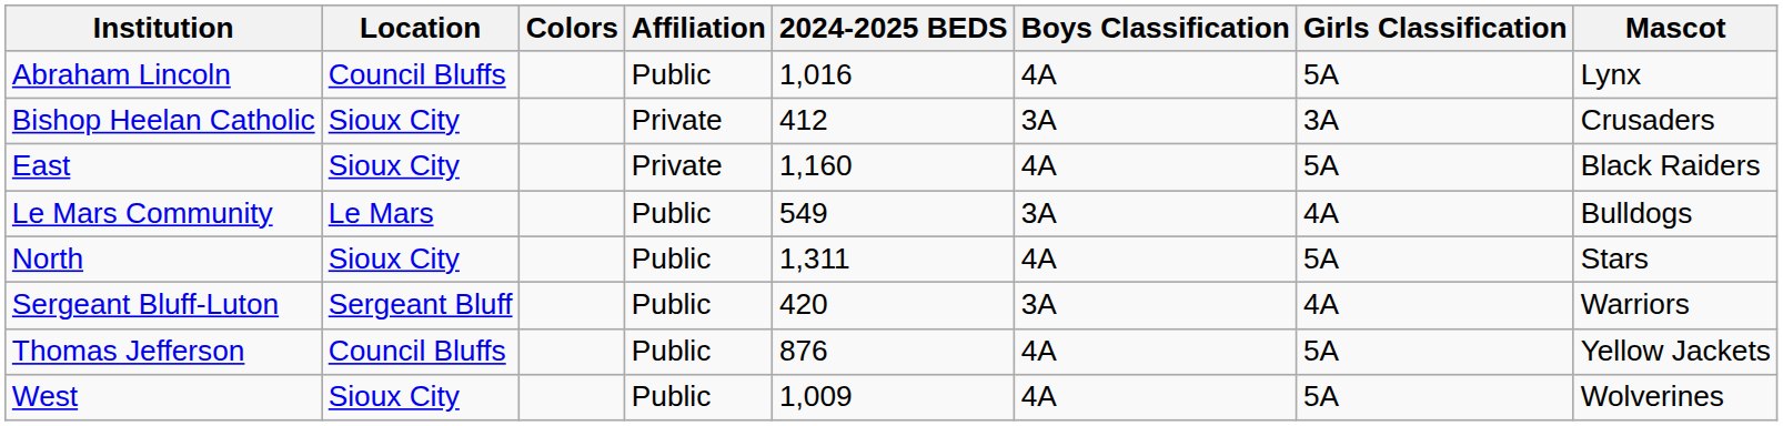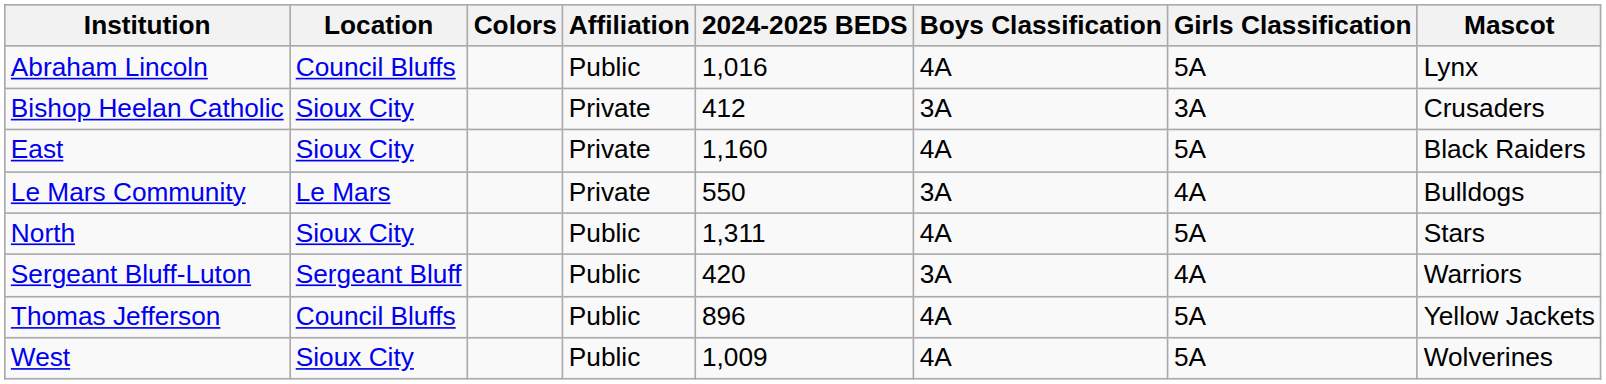 <table class="wikitable sortable">
 <tr>
 <th>Institution</th>
 <th>Location</th>
 <th>Colors</th>
 <th>Affiliation</th>
 <th>2024-2025 BEDS</th>
 <th>Boys Classification</th>
 <th>Girls Classification</th>
 <th>Mascot</th>
 </tr>
 <tr>
 <td><a href='#'>Abraham Lincoln</a></td>
 <td><a href='#'>Council Bluffs</a></td>
 <td>  </td>
 <td>Public</td>
 <td>1,016</td>
 <td>4A</td>
 <td>5A</td>
 <td>Lynx</td>
 </tr>
 <tr>
 <td><a href='#'>Bishop Heelan Catholic</a></td>
 <td><a href='#'>Sioux City</a></td>
 <td> </td>
 <td>Private</td>
 <td>412</td>
 <td>3A</td>
 <td>3A</td>
 <td>Crusaders</td>
 </tr>
 <tr>
 <td><a href='#'>East</a></td>
 <td><a href='#'>Sioux City</a></td>
 <td> </td>
 <td>Private</td>
 <td>1,160</td>
 <td>4A</td>
 <td>5A</td>
 <td>Black Raiders</td>
 </tr>
 <tr>
 <td><a href='#'>Le Mars Community</a></td>
 <td><a href='#'>Le Mars</a></td>
 <td> </td>
-<td>Public</td>
-<td>549</td>
+<td>Private</td>
+<td>550</td>
 <td>3A</td>
 <td>4A</td>
 <td>Bulldogs</td>
 </tr>
 <tr>
 <td><a href='#'>North</a></td>
 <td><a href='#'>Sioux City</a></td>
 <td>  </td>
 <td>Public</td>
 <td>1,311</td>
 <td>4A</td>
 <td>5A</td>
 <td>Stars</td>
 </tr>
 <tr>
 <td><a href='#'>Sergeant Bluff-Luton</a></td>
 <td><a href='#'>Sergeant Bluff</a></td>
 <td> </td>
 <td>Public</td>
 <td>420</td>
 <td>3A</td>
 <td>4A</td>
 <td>Warriors</td>
 </tr>
 <tr>
 <td><a href='#'>Thomas Jefferson</a></td>
 <td><a href='#'>Council Bluffs</a></td>
 <td> </td>
 <td>Public</td>
-<td>876</td>
+<td>896</td>
 <td>4A</td>
 <td>5A</td>
 <td>Yellow Jackets</td>
 </tr>
 <tr>
 <td><a href='#'>West</a></td>
 <td><a href='#'>Sioux City</a></td>
 <td> </td>
 <td>Public</td>
 <td>1,009</td>
 <td>4A</td>
 <td>5A</td>
 <td>Wolverines</td>
 </tr>
 </table>
